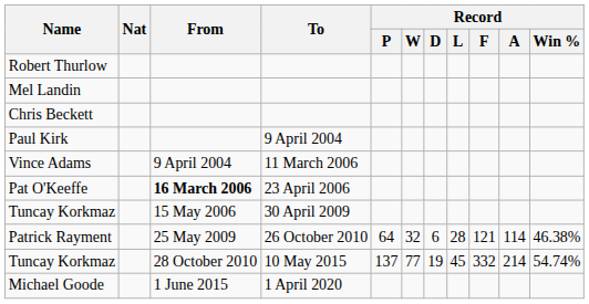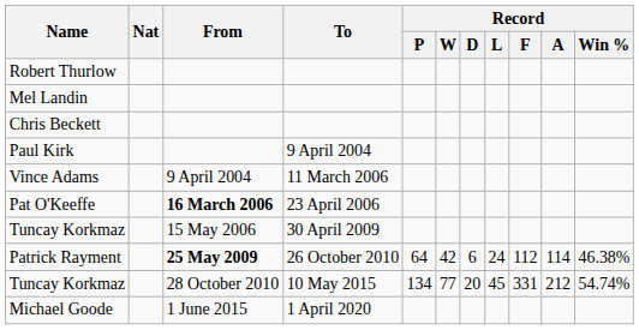 <table class="wikitable" style="text-align: center">
 <tr>
 <th rowspan="2">Name</th>
 <th rowspan="2">Nat</th>
 <th rowspan="2">From</th>
 <th rowspan="2">To</th>
 <th colspan="7">Record</th>
 </tr>
 <tr>
 <th>P</th>
 <th>W</th>
 <th>D</th>
 <th>L</th>
 <th>F</th>
 <th>A</th>
 <th>Win %</th>
 </tr>
 <tr>
 <td align=left>Robert Thurlow</td>
 <td></td>
 <td align=left></td>
 <td align=left></td>
 <td></td>
 <td></td>
 <td></td>
 <td></td>
 <td></td>
 <td></td>
 <td></td>
 </tr>
 <tr>
 <td align=left>Mel Landin</td>
 <td></td>
 <td align=left></td>
 <td align=left></td>
 <td></td>
 <td></td>
 <td></td>
 <td></td>
 <td></td>
 <td></td>
 <td></td>
 </tr>
 <tr>
 <td align=left>Chris Beckett</td>
 <td></td>
 <td align=left></td>
 <td align=left></td>
 <td></td>
 <td></td>
 <td></td>
 <td></td>
 <td></td>
 <td></td>
 <td></td>
 </tr>
 <tr>
 <td align=left>Paul Kirk</td>
 <td></td>
 <td align=left></td>
 <td align=left>9 April 2004</td>
 <td></td>
 <td></td>
 <td></td>
 <td></td>
 <td></td>
 <td></td>
 <td></td>
 </tr>
 <tr>
 <td align=left>Vince Adams</td>
 <td></td>
 <td align=left>9 April 2004</td>
 <td align=left>11 March 2006</td>
 <td></td>
 <td></td>
 <td></td>
 <td></td>
 <td></td>
 <td></td>
 <td></td>
 </tr>
 <tr>
 <td align=left>Pat O'Keeffe</td>
 <td></td>
 <td align=left><strong>16 March 2006</strong></td>
 <td align=left>23 April 2006</td>
 <td></td>
 <td></td>
 <td></td>
 <td></td>
 <td></td>
 <td></td>
 <td></td>
 </tr>
 <tr>
 <td align=left>Tuncay Korkmaz</td>
 <td></td>
 <td align=left>15 May 2006</td>
 <td align=left>30 April 2009</td>
 <td></td>
 <td></td>
 <td></td>
 <td></td>
 <td></td>
 <td></td>
 <td></td>
 </tr>
 <tr>
 <td align=left>Patrick Rayment</td>
 <td></td>
-<td align=left>25 May 2009</td>
+<td align=left><strong>25 May 2009</strong></td>
 <td align=left>26 October 2010</td>
 <td>64</td>
-<td>32</td>
+<td>42</td>
 <td>6</td>
-<td>28</td>
-<td>121</td>
+<td>24</td>
+<td>112</td>
 <td>114</td>
 <td>46.38%</td>
 </tr>
 <tr>
 <td align=left>Tuncay Korkmaz</td>
 <td></td>
 <td align=left>28 October 2010</td>
 <td align=left>10 May 2015</td>
-<td>137</td>
+<td>134</td>
 <td>77</td>
-<td>19</td>
+<td>20</td>
 <td>45</td>
-<td>332</td>
-<td>214</td>
+<td>331</td>
+<td>212</td>
 <td>54.74%</td>
 </tr>
 <tr>
 <td align=left>Michael Goode</td>
 <td></td>
 <td align=left>1 June 2015</td>
 <td align=left>1 April 2020</td>
 <td></td>
 <td></td>
 <td></td>
 <td></td>
 <td></td>
 <td></td>
 <td></td>
 </tr>
 </table>
